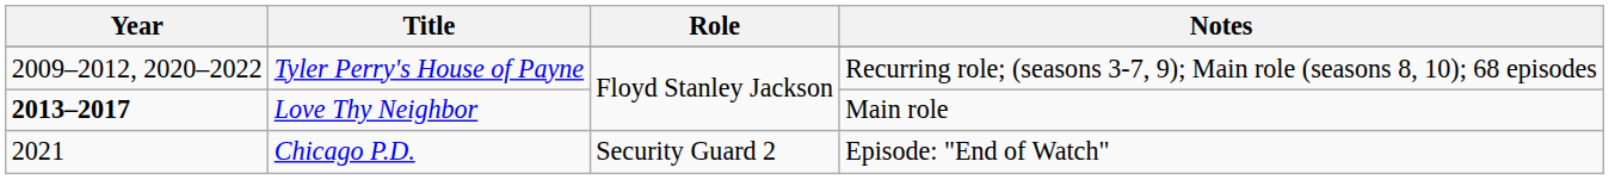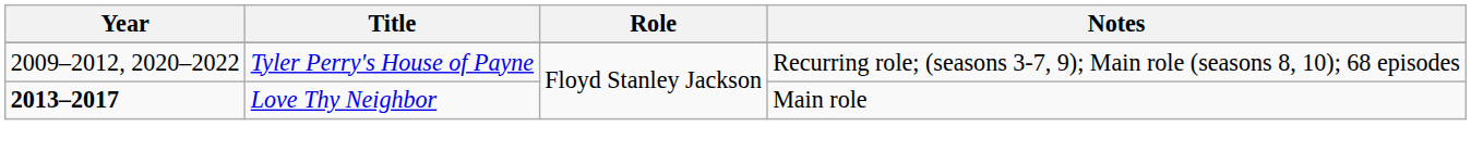 <table class="wikitable sortable">
 <tr>
 <th>Year</th>
 <th>Title</th>
 <th>Role</th>
 <th class="unsortable">Notes</th>
 </tr>
 <tr>
 </tr>
 <tr>
 <td>2009–2012, 2020–2022</td>
 <td><em><a href='#'>Tyler Perry's House of Payne</a></em></td>
 <td rowspan="2">Floyd Stanley Jackson</td>
 <td>Recurring role; (seasons 3-7, 9); Main role (seasons 8, 10); 68 episodes</td>
 </tr>
 <tr>
 <td><strong>2013–2017</strong></td>
 <td><em><a href='#'>Love Thy Neighbor</a></em></td>
 <td>Main role</td>
 </tr>
-<tr>
-<td>2021</td>
-<td><em><a href='#'>Chicago P.D.</a></em></td>
-<td>Security Guard 2</td>
-<td>Episode: "End of Watch"</td>
-</tr>
 </table>
